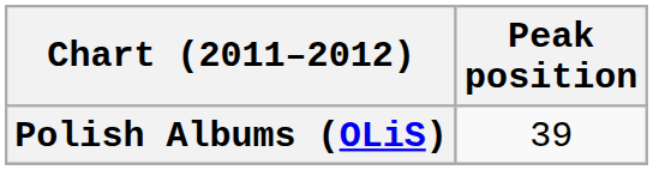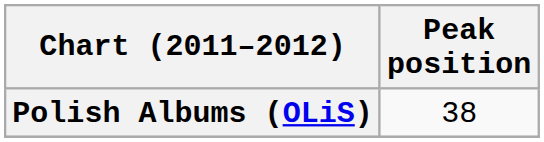 <table class="wikitable plainrowheaders sortable" style="text-align:center">
 <tr>
 <th scope="col">Chart (2011–2012)</th>
 <th scope="col">Peak<br>position</th>
 </tr>
 <tr>
 <th scope=row>Polish Albums (<a href='#'>OLiS</a>)</th>
-<td>39</td>
+<td>38</td>
 </tr>
 <tr>
 </tr>
 </table>
